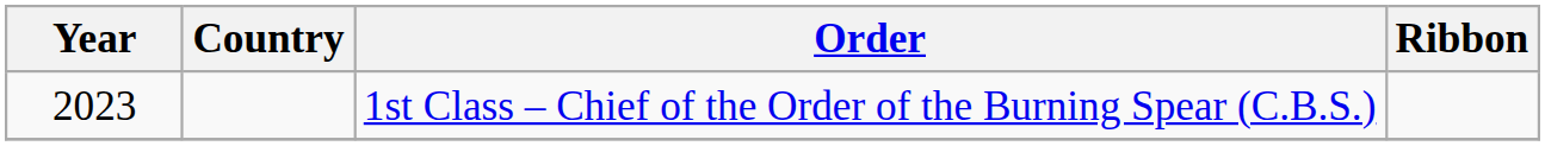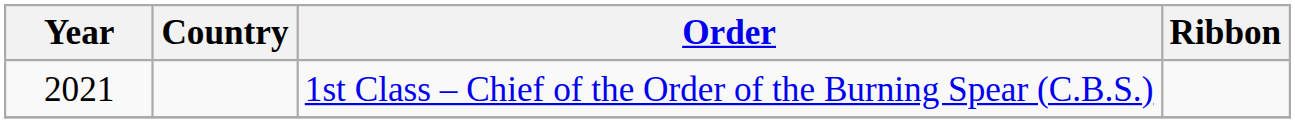 <table class="wikitable" style="text-align:left;">
 <tr ->
 <th width="60px">Year</th>
 <th>Country</th>
 <th><a href='#'>Order</a></th>
 <th>Ribbon</th>
 </tr>
 <tr>
-<td align="center">2023</td>
+<td align="center">2021</td>
 <td></td>
 <td><a href='#'>1st Class – Chief of the Order of the Burning Spear (C.B.S.)</a></td>
 <td><br></td>
 </tr>
 <tr>
 </tr>
 </table>
